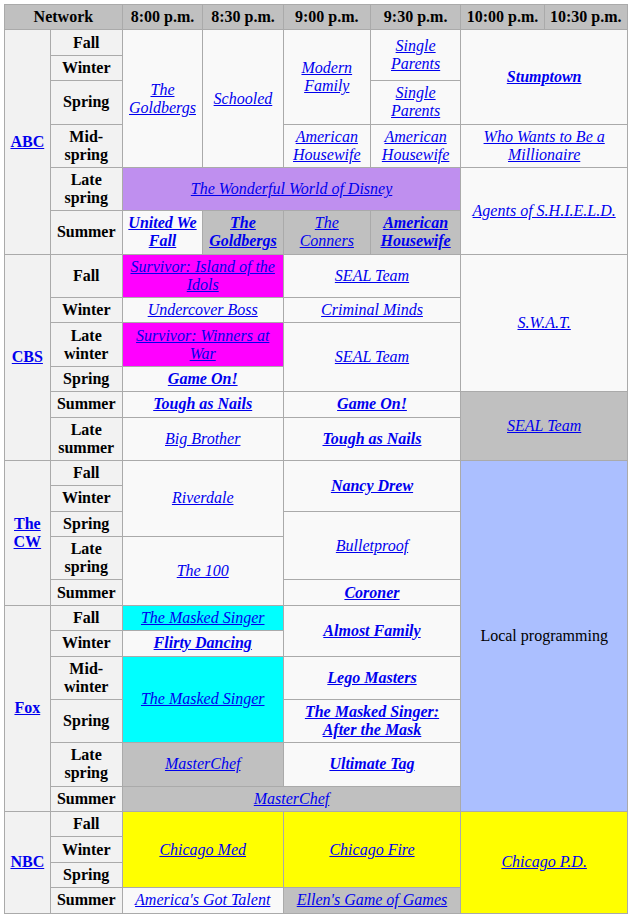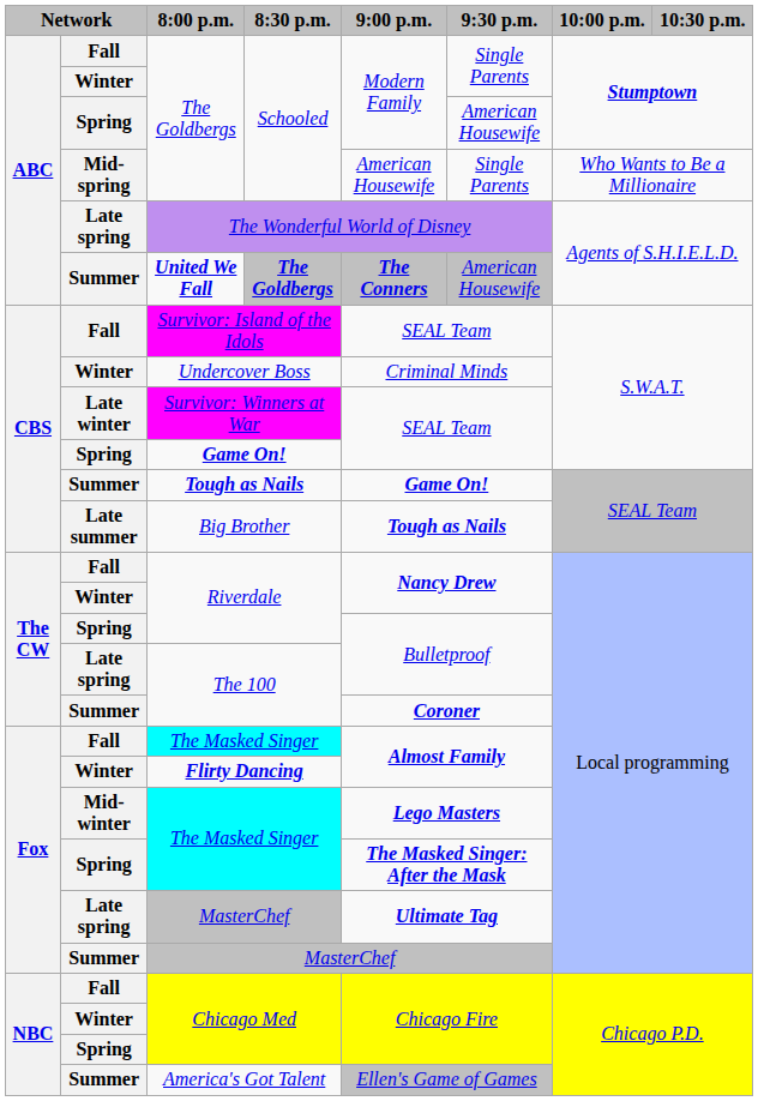 <table class="wikitable" style="width:100%;margin-right:0;text-align:center">
 <tr>
 <th colspan="2" style="background-color:#C0C0C0;text-align:center">Network</th>
 <th style="background-color:#C0C0C0;text-align:center">8:00 p.m.</th>
 <th style="background-color:#C0C0C0;text-align:center">8:30 p.m.</th>
 <th style="background-color:#C0C0C0;text-align:center">9:00 p.m.</th>
 <th style="background-color:#C0C0C0;text-align:center">9:30 p.m.</th>
 <th style="background-color:#C0C0C0;text-align:center">10:00 p.m.</th>
 <th style="background-color:#C0C0C0;text-align:center">10:30 p.m.</th>
 </tr>
 <tr>
 <th rowspan="6"><a href='#'>ABC</a></th>
 <th>Fall</th>
 <td rowspan="4"><em><a href='#'>The Goldbergs</a></em></td>
 <td rowspan="4"><em><a href='#'>Schooled</a></em></td>
 <td rowspan="3"><em><a href='#'>Modern Family</a></em></td>
 <td rowspan="2"><em><a href='#'>Single Parents</a></em></td>
 <td rowspan="3" colspan="2"><strong><em><a href='#'>Stumptown</a></em></strong></td>
 </tr>
 <tr>
 <th>Winter</th>
 </tr>
 <tr>
 <th>Spring</th>
-<td><em><a href='#'>Single Parents</a></em></td>
+<td><em><a href='#'>American Housewife</a></em></td>
 </tr>
 <tr>
 <th>Mid-spring</th>
 <td><em><a href='#'>American Housewife</a></em></td>
-<td><em><a href='#'>American Housewife</a></em></td>
+<td><em><a href='#'>Single Parents</a></em></td>
 <td colspan="2"><em><a href='#'>Who Wants to Be a Millionaire</a></em></td>
 </tr>
 <tr>
 <th>Late spring</th>
 <td style="background:#bf8fef;" colspan="4"><em><a href='#'>The Wonderful World of Disney</a></em></td>
 <td rowspan="2" colspan="2"><em><a href='#'>Agents of S.H.I.E.L.D.</a></em></td>
 </tr>
 <tr>
 <th>Summer</th>
 <td><strong><em><a href='#'>United We Fall</a></em></strong></td>
 <td style="background:#C0C0C0;"><strong><em><a href='#'>The Goldbergs</a></em> </strong></td>
-<td style="background:#C0C0C0;"><em><a href='#'>The Conners</a></em> </td>
-<td style="background:#C0C0C0;"><strong><em><a href='#'>American Housewife</a></em> </strong></td>
+<td style="background:#C0C0C0;"><strong><em><a href='#'>The Conners</a></em> </strong></td>
+<td style="background:#C0C0C0;"><em><a href='#'>American Housewife</a></em> </td>
 </tr>
 <tr>
 <th rowspan="6"><a href='#'>CBS</a></th>
 <th>Fall</th>
 <td colspan="2" style="background:#FF00FF;"><em><a href='#'>Survivor: Island of the Idols</a></em> </td>
 <td colspan="2"><em><a href='#'>SEAL Team</a></em></td>
 <td rowspan="4" colspan="2"><em><a href='#'>S.W.A.T.</a></em></td>
 </tr>
 <tr>
 <th>Winter</th>
 <td colspan="2"><em><a href='#'>Undercover Boss</a></em></td>
 <td colspan="2"><em><a href='#'>Criminal Minds</a></em></td>
 </tr>
 <tr>
 <th>Late winter</th>
 <td colspan="2" style="background:#FF00FF;"><em><a href='#'>Survivor: Winners at War</a></em> </td>
 <td rowspan="2" colspan="2"><em><a href='#'>SEAL Team</a></em></td>
 </tr>
 <tr>
 <th>Spring</th>
 <td colspan="2"><strong><em><a href='#'>Game On!</a></em></strong></td>
 </tr>
 <tr>
 <th>Summer</th>
 <td colspan="2"><strong><em><a href='#'>Tough as Nails</a></em></strong></td>
 <td colspan="2"><strong><em><a href='#'>Game On!</a></em></strong></td>
 <td rowspan="2" colspan="3" style="background:#C0C0C0;"><em><a href='#'>SEAL Team</a></em> </td>
 </tr>
 <tr>
 <th>Late summer</th>
 <td colspan="2"><em><a href='#'>Big Brother</a></em></td>
 <td colspan="2"><strong><em><a href='#'>Tough as Nails</a></em></strong></td>
 </tr>
 <tr>
 <th rowspan="5"><a href='#'>The CW</a></th>
 <th>Fall</th>
 <td rowspan="3" colspan="2"><em><a href='#'>Riverdale</a></em></td>
 <td rowspan="2" colspan="2"><strong><em><a href='#'>Nancy Drew</a></em></strong></td>
 <td rowspan="11" colspan="2" style="background:#abbfff">Local programming</td>
 </tr>
 <tr>
 <th>Winter</th>
 </tr>
 <tr>
 <th>Spring</th>
 <td rowspan="2" colspan="2"><em><a href='#'>Bulletproof</a></em></td>
 </tr>
 <tr>
 <th>Late spring</th>
 <td rowspan="2" colspan="2"><em><a href='#'>The 100</a></em></td>
 </tr>
 <tr>
 <th>Summer</th>
 <td colspan="2"><strong><em><a href='#'>Coroner</a></em></strong></td>
 </tr>
 <tr>
 <th rowspan="6"><a href='#'>Fox</a></th>
 <th>Fall</th>
 <td colspan="2" style="background:#00FFFF;"><em><a href='#'>The Masked Singer</a></em> </td>
 <td rowspan="2" colspan="2"><strong><em><a href='#'>Almost Family</a></em></strong></td>
 </tr>
 <tr>
 <th>Winter</th>
 <td colspan="2"><strong><em><a href='#'>Flirty Dancing</a></em></strong></td>
 </tr>
 <tr>
 <th>Mid-winter</th>
 <td rowspan="2" colspan="2" style="background:#00FFFF;"><em><a href='#'>The Masked Singer</a></em> </td>
 <td colspan="2"><strong><em><a href='#'>Lego Masters</a></em></strong></td>
 </tr>
 <tr>
 <th>Spring</th>
 <td colspan="2"><strong><em><a href='#'>The Masked Singer: After the Mask</a></em></strong></td>
 </tr>
 <tr>
 <th>Late spring</th>
 <td colspan="2" style="background:#C0C0C0;"><em><a href='#'>MasterChef</a></em> </td>
 <td colspan="2"><strong><em><a href='#'>Ultimate Tag</a></em></strong></td>
 </tr>
 <tr>
 <th>Summer</th>
 <td colspan="4" style="background:#C0C0C0;"><em><a href='#'>MasterChef</a></em> </td>
 </tr>
 <tr>
 <th rowspan="4"><a href='#'>NBC</a></th>
 <th>Fall</th>
 <td rowspan="3" colspan="2" style="background:#FFFF00;"><em><a href='#'>Chicago Med</a></em> </td>
 <td rowspan="3" colspan="2" style="background:#FFFF00;"><em><a href='#'>Chicago Fire</a></em> </td>
 <td rowspan="4" colspan="2" style="background:#FFFF00;"><em><a href='#'>Chicago P.D.</a></em> </td>
 </tr>
 <tr>
 <th>Winter</th>
 </tr>
 <tr>
 <th>Spring</th>
 </tr>
 <tr>
 <th>Summer</th>
 <td colspan="2"><em><a href='#'>America's Got Talent</a></em></td>
 <td colspan="2" style="background:#C0C0C0;"><em><a href='#'>Ellen's Game of Games</a></em> </td>
 </tr>
 </table>
